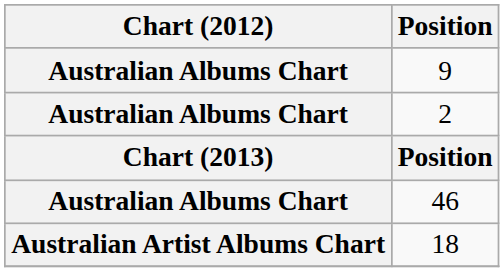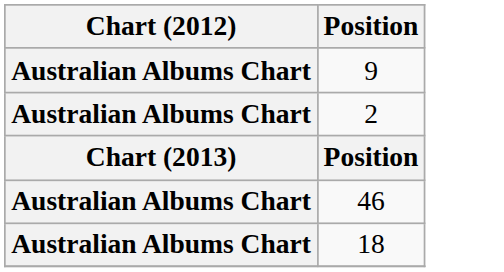 <table class="wikitable sortable plainrowheaders" style="text-align:center">
 <tr>
 <th scope="col">Chart (2012)</th>
 <th scope="col">Position</th>
 </tr>
 <tr>
 <th scope="row">Australian Albums Chart</th>
 <td>9</td>
 </tr>
 <tr>
 <th scope="row">Australian Albums Chart</th>
 <td>2</td>
 </tr>
 <tr>
 <th scope="col">Chart (2013)</th>
 <th scope="col">Position</th>
 </tr>
 <tr>
 <th scope="row">Australian Albums Chart</th>
 <td>46</td>
 </tr>
 <tr>
-<th scope="row">Australian Artist Albums Chart</th>
+<th scope="row">Australian Albums Chart</th>
 <td>18</td>
 </tr>
 <tr>
 </tr>
 </table>
